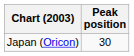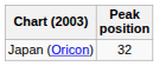 <table class="wikitable sortable plainrowheaders">
 <tr>
 <th scope="col">Chart (2003)</th>
 <th scope="col">Peak<br>position</th>
 </tr>
 <tr>
 <td>Japan (<a href='#'>Oricon</a>)</td>
-<td style="text-align:center;">30</td>
+<td style="text-align:center;">32</td>
 </tr>
 </table>
